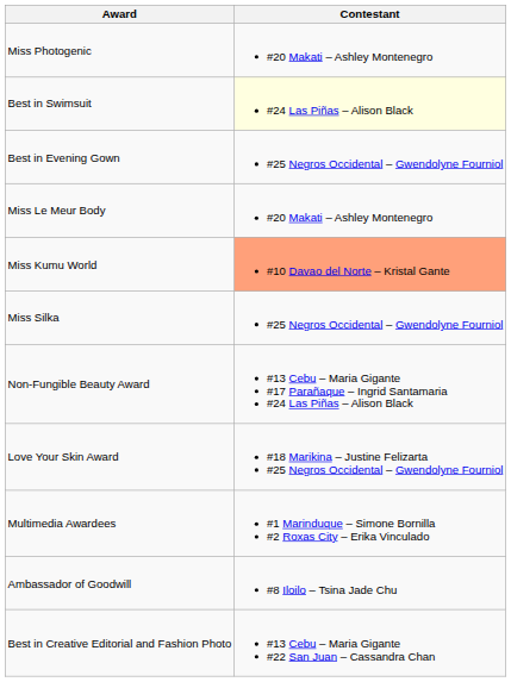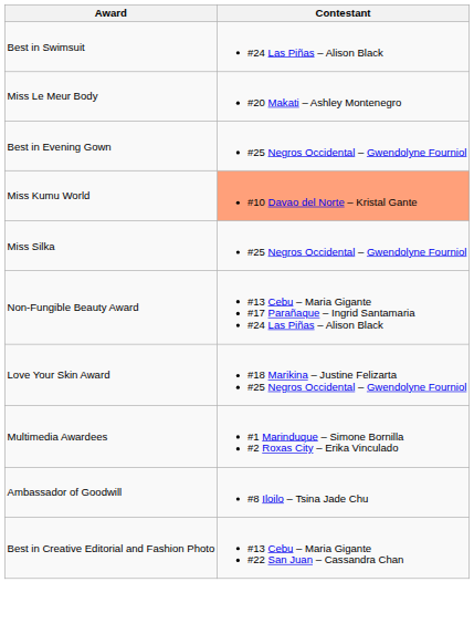 <table class="wikitable sortable" style="font-size:95%;">
 <tr>
 <th>Award</th>
 <th>Contestant</th>
 </tr>
 <tr>
-<td>Miss Photogenic</td>
-<td><br><ul><li>#20 <a href='#'>Makati</a> – Ashley Montenegro</li></ul></td>
+<td>Best in Swimsuit</td>
+<td><br><ul><li>#24 <a href='#'>Las Piñas</a> – Alison Black</li></ul></td>
 </tr>
 <tr>
-<td>Best in Swimsuit</td>
-<td style="background: lightyellow;"><br><ul><li>#24 <a href='#'>Las Piñas</a> – Alison Black</li></ul></td>
+<td>Miss Le Meur Body</td>
+<td><br><ul><li>#20 <a href='#'>Makati</a> – Ashley Montenegro</li></ul></td>
 </tr>
 <tr>
 <td>Best in Evening Gown</td>
 <td><br><ul><li>#25 <a href='#'>Negros Occidental</a> – <a href='#'>Gwendolyne Fourniol</a></li></ul></td>
-</tr>
-<tr>
-<td>Miss Le Meur Body</td>
-<td><br><ul><li>#20 <a href='#'>Makati</a> – Ashley Montenegro</li></ul></td>
 </tr>
 <tr>
 <td>Miss Kumu World</td>
 <td style="background: lightsalmon;"><br><ul><li>#10 <a href='#'>Davao del Norte</a> – Kristal Gante</li></ul></td>
 </tr>
 <tr>
 <td>Miss Silka</td>
 <td><br><ul><li>#25 <a href='#'>Negros Occidental</a> – <a href='#'>Gwendolyne Fourniol</a></li></ul></td>
 </tr>
 <tr>
 <td>Non-Fungible Beauty Award</td>
 <td><br><ul><li>#13 <a href='#'>Cebu</a> – Maria Gigante</li><li>#17 <a href='#'>Parañaque</a> – Ingrid Santamaria</li><li>#24 <a href='#'>Las Piñas</a> – Alison Black</li></ul></td>
 </tr>
 <tr>
 <td>Love Your Skin Award</td>
 <td><br><ul><li>#18 <a href='#'>Marikina</a> – Justine Felizarta</li><li>#25 <a href='#'>Negros Occidental</a> – <a href='#'>Gwendolyne Fourniol</a></li></ul></td>
 </tr>
 <tr>
 <td>Multimedia Awardees</td>
 <td><br><ul><li>#1 <a href='#'>Marinduque</a> – Simone Bornilla</li><li>#2 <a href='#'>Roxas City</a> – Erika Vinculado</li></ul></td>
 </tr>
 <tr>
 <td>Ambassador of Goodwill</td>
 <td><br><ul><li>#8 <a href='#'>Iloilo</a> – Tsina Jade Chu</li></ul></td>
 </tr>
 <tr>
 <td>Best in Creative Editorial and Fashion Photo</td>
 <td><br><ul><li>#13 <a href='#'>Cebu</a> – Maria Gigante</li><li>#22 <a href='#'>San Juan</a> – Cassandra Chan</li></ul></td>
 </tr>
 </table>
